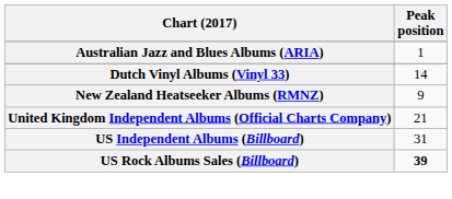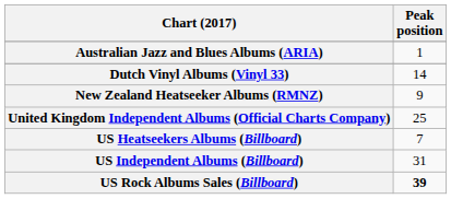 <table class="wikitable sortable plainrowheaders" style="text-align:center">
 <tr>
 <th scope="col">Chart (2017)</th>
 <th scope="col">Peak<br> position</th>
 </tr>
 <tr>
 </tr>
 <tr>
 <th scope="row">Australian Jazz and Blues Albums (<a href='#'>ARIA</a>)</th>
 <td>1</td>
 </tr>
 <tr>
 </tr>
 <tr>
 <th scope="row">Dutch Vinyl Albums (<a href='#'>Vinyl 33</a>)</th>
 <td>14</td>
 </tr>
 <tr>
 <th scope="row">New Zealand Heatseeker Albums (<a href='#'>RMNZ</a>)</th>
 <td>9</td>
 </tr>
 <tr>
 <th scope="row">United Kingdom <a href='#'>Independent Albums</a> (<a href='#'>Official Charts Company</a>)</th>
-<td>21</td>
+<td>25</td>
+</tr>
+<tr>
+<th scope="row">US <a href='#'>Heatseekers Albums</a> (<em><a href='#'>Billboard</a></em>)</th>
+<td>7</td>
 </tr>
 <tr>
 <th scope="row">US <a href='#'>Independent Albums</a> (<em><a href='#'>Billboard</a></em>)</th>
 <td>31</td>
 </tr>
 <tr>
 <th scope="row">US Rock Albums Sales (<em><a href='#'>Billboard</a></em>)</th>
 <td><strong>39</strong></td>
 </tr>
 </table>
